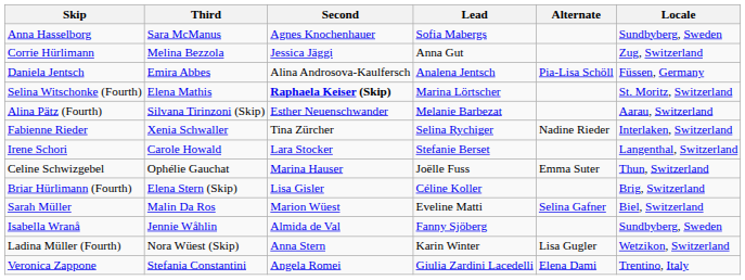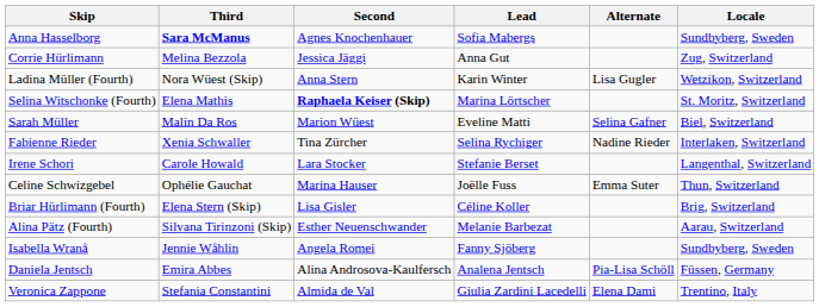 <table class=wikitable>
 <tr>
 <th scope="col">Skip</th>
 <th scope="col">Third</th>
 <th scope="col">Second</th>
 <th scope="col">Lead</th>
 <th scope="col">Alternate</th>
 <th scope="col">Locale</th>
 </tr>
 <tr>
 <td><a href='#'>Anna Hasselborg</a></td>
-<td><a href='#'>Sara McManus</a></td>
+<td><strong><a href='#'>Sara McManus</a></strong></td>
 <td><a href='#'>Agnes Knochenhauer</a></td>
 <td><a href='#'>Sofia Mabergs</a></td>
 <td></td>
 <td> <a href='#'>Sundbyberg</a>, <a href='#'>Sweden</a></td>
 </tr>
 <tr>
 <td><a href='#'>Corrie Hürlimann</a></td>
 <td><a href='#'>Melina Bezzola</a></td>
 <td><a href='#'>Jessica Jäggi</a></td>
 <td>Anna Gut</td>
 <td></td>
 <td> <a href='#'>Zug</a>, <a href='#'>Switzerland</a></td>
 </tr>
 <tr>
-<td><a href='#'>Daniela Jentsch</a></td>
-<td><a href='#'>Emira Abbes</a></td>
-<td>Alina Androsova-Kaulfersch</td>
-<td><a href='#'>Analena Jentsch</a></td>
-<td><a href='#'>Pia-Lisa Schöll</a></td>
-<td> <a href='#'>Füssen</a>, <a href='#'>Germany</a></td>
+<td>Ladina Müller (Fourth)</td>
+<td>Nora Wüest (Skip)</td>
+<td><a href='#'>Anna Stern</a></td>
+<td>Karin Winter</td>
+<td>Lisa Gugler</td>
+<td> <a href='#'>Wetzikon</a>, <a href='#'>Switzerland</a></td>
 </tr>
 <tr>
 <td><a href='#'>Selina Witschonke</a> (Fourth)</td>
 <td><a href='#'>Elena Mathis</a></td>
 <td><strong><a href='#'>Raphaela Keiser</a> (Skip)</strong></td>
 <td><a href='#'>Marina Lörtscher</a></td>
 <td></td>
 <td> <a href='#'>St. Moritz</a>, <a href='#'>Switzerland</a></td>
 </tr>
 <tr>
-<td><a href='#'>Alina Pätz</a> (Fourth)</td>
-<td><a href='#'>Silvana Tirinzoni</a> (Skip)</td>
-<td><a href='#'>Esther Neuenschwander</a></td>
-<td><a href='#'>Melanie Barbezat</a></td>
-<td></td>
-<td> <a href='#'>Aarau</a>, <a href='#'>Switzerland</a></td>
+<td><a href='#'>Sarah Müller</a></td>
+<td><a href='#'>Malin Da Ros</a></td>
+<td><a href='#'>Marion Wüest</a></td>
+<td>Eveline Matti</td>
+<td><a href='#'>Selina Gafner</a></td>
+<td> <a href='#'>Biel</a>, <a href='#'>Switzerland</a></td>
 </tr>
 <tr>
 <td><a href='#'>Fabienne Rieder</a></td>
 <td><a href='#'>Xenia Schwaller</a></td>
 <td>Tina Zürcher</td>
 <td><a href='#'>Selina Rychiger</a></td>
 <td>Nadine Rieder</td>
 <td> <a href='#'>Interlaken</a>, <a href='#'>Switzerland</a></td>
 </tr>
 <tr>
 <td><a href='#'>Irene Schori</a></td>
 <td><a href='#'>Carole Howald</a></td>
 <td><a href='#'>Lara Stocker</a></td>
 <td><a href='#'>Stefanie Berset</a></td>
 <td></td>
 <td> <a href='#'>Langenthal</a>, <a href='#'>Switzerland</a></td>
 </tr>
 <tr>
 <td>Celine Schwizgebel</td>
 <td>Ophélie Gauchat</td>
 <td><a href='#'>Marina Hauser</a></td>
 <td>Joëlle Fuss</td>
 <td>Emma Suter</td>
 <td> <a href='#'>Thun</a>, <a href='#'>Switzerland</a></td>
 </tr>
 <tr>
 <td><a href='#'>Briar Hürlimann</a> (Fourth)</td>
 <td><a href='#'>Elena Stern</a> (Skip)</td>
 <td><a href='#'>Lisa Gisler</a></td>
 <td><a href='#'>Céline Koller</a></td>
 <td></td>
 <td> <a href='#'>Brig</a>, <a href='#'>Switzerland</a></td>
 </tr>
 <tr>
-<td><a href='#'>Sarah Müller</a></td>
-<td><a href='#'>Malin Da Ros</a></td>
-<td><a href='#'>Marion Wüest</a></td>
-<td>Eveline Matti</td>
-<td><a href='#'>Selina Gafner</a></td>
-<td> <a href='#'>Biel</a>, <a href='#'>Switzerland</a></td>
+<td><a href='#'>Alina Pätz</a> (Fourth)</td>
+<td><a href='#'>Silvana Tirinzoni</a> (Skip)</td>
+<td><a href='#'>Esther Neuenschwander</a></td>
+<td><a href='#'>Melanie Barbezat</a></td>
+<td></td>
+<td> <a href='#'>Aarau</a>, <a href='#'>Switzerland</a></td>
 </tr>
 <tr>
 <td><a href='#'>Isabella Wranå</a></td>
 <td><a href='#'>Jennie Wåhlin</a></td>
-<td><a href='#'>Almida de Val</a></td>
+<td><a href='#'>Angela Romei</a></td>
 <td><a href='#'>Fanny Sjöberg</a></td>
 <td></td>
 <td> <a href='#'>Sundbyberg</a>, <a href='#'>Sweden</a></td>
 </tr>
 <tr>
-<td>Ladina Müller (Fourth)</td>
-<td>Nora Wüest (Skip)</td>
-<td><a href='#'>Anna Stern</a></td>
-<td>Karin Winter</td>
-<td>Lisa Gugler</td>
-<td> <a href='#'>Wetzikon</a>, <a href='#'>Switzerland</a></td>
+<td><a href='#'>Daniela Jentsch</a></td>
+<td><a href='#'>Emira Abbes</a></td>
+<td>Alina Androsova-Kaulfersch</td>
+<td><a href='#'>Analena Jentsch</a></td>
+<td><a href='#'>Pia-Lisa Schöll</a></td>
+<td> <a href='#'>Füssen</a>, <a href='#'>Germany</a></td>
 </tr>
 <tr>
 <td><a href='#'>Veronica Zappone</a></td>
 <td><a href='#'>Stefania Constantini</a></td>
-<td><a href='#'>Angela Romei</a></td>
+<td><a href='#'>Almida de Val</a></td>
 <td><a href='#'>Giulia Zardini Lacedelli</a></td>
 <td><a href='#'>Elena Dami</a></td>
 <td> <a href='#'>Trentino</a>, <a href='#'>Italy</a></td>
 </tr>
 </table>
